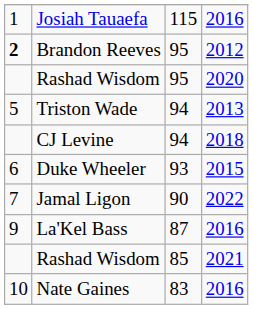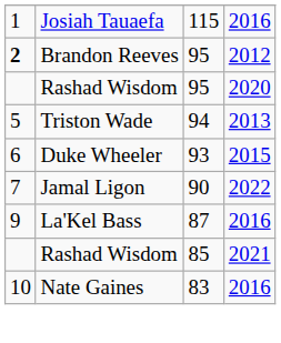 <table class="wikitable">
 <tr>
 </tr>
 <tr>
 <td>1</td>
 <td><a href='#'>Josiah Tauaefa</a></td>
 <td>115</td>
 <td><a href='#'>2016</a></td>
 </tr>
 <tr>
 <td><strong>2</strong></td>
 <td>Brandon Reeves</td>
 <td>95</td>
 <td><a href='#'>2012</a></td>
 </tr>
 <tr>
 <td></td>
 <td>Rashad Wisdom</td>
 <td>95</td>
 <td><a href='#'>2020</a></td>
 </tr>
 <tr>
 <td>5</td>
 <td>Triston Wade</td>
 <td>94</td>
 <td><a href='#'>2013</a></td>
-</tr>
-<tr>
-<td></td>
-<td>CJ Levine</td>
-<td>94</td>
-<td><a href='#'>2018</a></td>
 </tr>
 <tr>
 <td>6</td>
 <td>Duke Wheeler</td>
 <td>93</td>
 <td><a href='#'>2015</a></td>
 </tr>
 <tr>
 <td>7</td>
 <td>Jamal Ligon</td>
 <td>90</td>
 <td><a href='#'>2022</a></td>
 </tr>
 <tr>
 <td>9</td>
 <td>La'Kel Bass</td>
 <td>87</td>
 <td><a href='#'>2016</a></td>
 </tr>
 <tr>
 <td></td>
 <td>Rashad Wisdom</td>
 <td>85</td>
 <td><a href='#'>2021</a></td>
 </tr>
 <tr>
 <td>10</td>
 <td>Nate Gaines</td>
 <td>83</td>
 <td><a href='#'>2016</a></td>
 </tr>
 </table>
